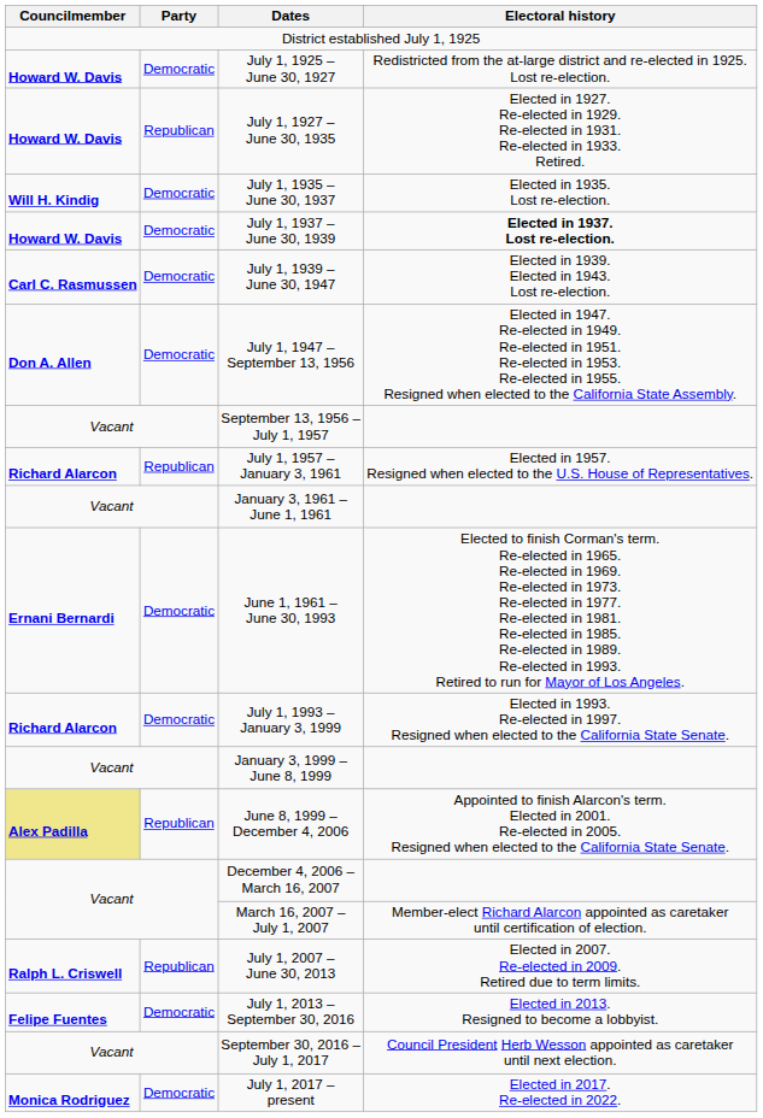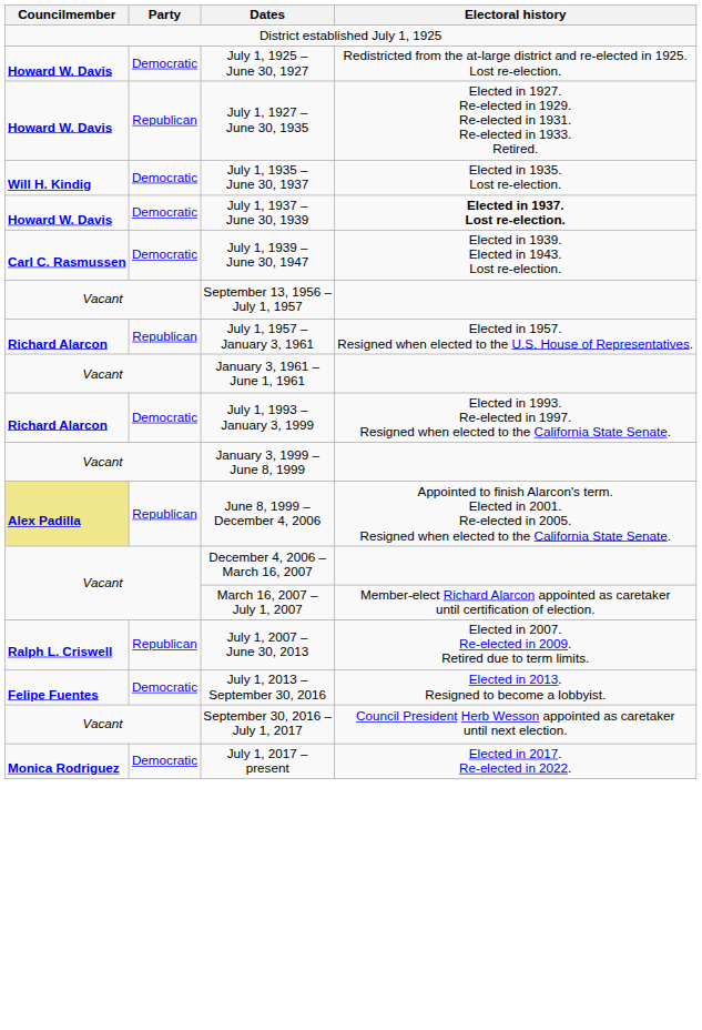 <table class="wikitable" style="text-align:center;">
 <tr>
 <th>Councilmember</th>
 <th>Party</th>
 <th>Dates</th>
 <th>Electoral history</th>
 </tr>
 <tr>
 <td colspan="4">District established July 1, 1925</td>
 </tr>
 <tr>
 <td align=left> <br> <strong><a href='#'>Howard W. Davis</a></strong><br></td>
 <td><a href='#'>Democratic</a></td>
 <td nowrap>July 1, 1925 –<br> June 30, 1927</td>
 <td>Redistricted from the at-large district and re-elected in 1925. <br> Lost re-election.</td>
 </tr>
 <tr>
 <td align=left> <br> <strong><a href='#'>Howard W. Davis</a></strong><br></td>
 <td><a href='#'>Republican</a></td>
 <td nowrap>July 1, 1927 –<br> June 30, 1935</td>
 <td>Elected in 1927. <br> Re-elected in 1929. <br> Re-elected in 1931. <br> Re-elected in 1933. <br> Retired.</td>
 </tr>
 <tr>
 <td align=left> <br> <strong><a href='#'>Will H. Kindig</a></strong><br></td>
 <td><a href='#'>Democratic</a></td>
 <td nowrap>July 1, 1935 –<br> June 30, 1937</td>
 <td>Elected in 1935. <br> Lost re-election.</td>
 </tr>
 <tr>
 <td align=left> <br> <strong><a href='#'>Howard W. Davis</a></strong><br></td>
 <td><a href='#'>Democratic</a></td>
 <td nowrap>July 1, 1937 –<br> June 30, 1939</td>
 <td><strong>Elected in 1937. <br> Lost re-election.</strong></td>
 </tr>
 <tr>
 <td align=left> <br> <strong><a href='#'>Carl C. Rasmussen</a></strong><br></td>
 <td><a href='#'>Democratic</a></td>
 <td nowrap>July 1, 1939 –<br> June 30, 1947</td>
 <td>Elected in 1939. <br> Elected in 1943. <br> Lost re-election.</td>
 </tr>
-<tr>
-<td align=left> <br> <strong><a href='#'>Don A. Allen</a></strong><br></td>
-<td><a href='#'>Democratic</a></td>
-<td nowrap>July 1, 1947 –<br> September 13, 1956</td>
-<td>Elected in 1947. <br> Re-elected in 1949. <br> Re-elected in 1951. <br> Re-elected in 1953. <br> Re-elected in 1955. <br> Resigned when elected to the <a href='#'>California State Assembly</a>.</td>
-</tr>
 <tr style="height:3em">
 <td colspan=2><em>Vacant</em></td>
 <td nowrap>September 13, 1956 –<br>July 1, 1957</td>
 <td></td>
 </tr>
 <tr>
 <td align=left> <br> <strong><a href='#'>Richard Alarcon</a></strong><br></td>
 <td><a href='#'>Republican</a></td>
 <td nowrap>July 1, 1957 –<br> January 3, 1961</td>
 <td>Elected in 1957. <br> Resigned when elected to the <a href='#'>U.S. House of Representatives</a>.</td>
 </tr>
 <tr style="height:3em">
 <td colspan=2><em>Vacant</em></td>
 <td nowrap>January 3, 1961 –<br>June 1, 1961</td>
 <td></td>
-</tr>
-<tr>
-<td align=left> <br> <strong><a href='#'>Ernani Bernardi</a></strong><br></td>
-<td><a href='#'>Democratic</a></td>
-<td nowrap>June 1, 1961 –<br> June 30, 1993</td>
-<td>Elected to finish Corman's term. <br> Re-elected in 1965. <br> Re-elected in 1969. <br> Re-elected in 1973. <br> Re-elected in 1977. <br> Re-elected in 1981. <br> Re-elected in 1985. <br> Re-elected in 1989. <br> Re-elected in 1993. <br> Retired to run for <a href='#'>Mayor of Los Angeles</a>.</td>
 </tr>
 <tr>
 <td align=left> <br> <strong><a href='#'>Richard Alarcon</a></strong><br></td>
 <td><a href='#'>Democratic</a></td>
 <td nowrap>July 1, 1993 –<br> January 3, 1999</td>
 <td>Elected in 1993. <br>  Re-elected in 1997. <br> Resigned when elected to the <a href='#'>California State Senate</a>.</td>
 </tr>
 <tr style="height:3em">
 <td colspan=2><em>Vacant</em></td>
 <td nowrap>January 3, 1999 –<br>June 8, 1999</td>
 <td></td>
 </tr>
 <tr>
 <td align=left style="background: khaki;"> <br> <strong><a href='#'>Alex Padilla</a></strong><br></td>
 <td><a href='#'>Republican</a></td>
 <td nowrap>June 8, 1999 –<br> December 4, 2006</td>
 <td>Appointed to finish Alarcon's term. <br> Elected in 2001. <br> Re-elected in 2005. <br>  Resigned when elected to the <a href='#'>California State Senate</a>.</td>
 </tr>
 <tr style="height:3em">
 <td colspan=2 rowspan=2><em>Vacant</em></td>
 <td nowrap>December 4, 2006 –<br>March 16, 2007</td>
 <td></td>
 </tr>
 <tr>
 <td nowrap>March 16, 2007 –<br>July 1, 2007</td>
 <td>Member-elect <a href='#'>Richard Alarcon</a> appointed as caretaker <br> until certification of election.</td>
 </tr>
 <tr>
 <td align=left> <br> <strong><a href='#'>Ralph L. Criswell</a></strong><br></td>
 <td><a href='#'>Republican</a></td>
 <td nowrap>July 1, 2007 –<br> June 30, 2013</td>
 <td>Elected in 2007. <br> <a href='#'>Re-elected in 2009</a>. <br> Retired due to term limits.</td>
 </tr>
 <tr>
 <td align=left> <br> <strong><a href='#'>Felipe Fuentes</a></strong><br></td>
 <td><a href='#'>Democratic</a></td>
 <td nowrap>July 1, 2013 –<br> September 30, 2016</td>
 <td><a href='#'>Elected in 2013</a>. <br> Resigned to become a lobbyist.</td>
 </tr>
 <tr style="height:3em">
 <td colspan=2><em>Vacant</em></td>
 <td nowrap>September 30, 2016 –<br>July 1, 2017</td>
 <td><a href='#'>Council President</a> <a href='#'>Herb Wesson</a> appointed as caretaker <br> until next election.</td>
 </tr>
 <tr>
 <td align=left> <br> <strong><a href='#'>Monica Rodriguez</a></strong><br></td>
 <td><a href='#'>Democratic</a></td>
 <td nowrap>July 1, 2017 –<br>present</td>
 <td><a href='#'>Elected in 2017</a>. <br> <a href='#'>Re-elected in 2022</a>.</td>
 </tr>
 </table>
